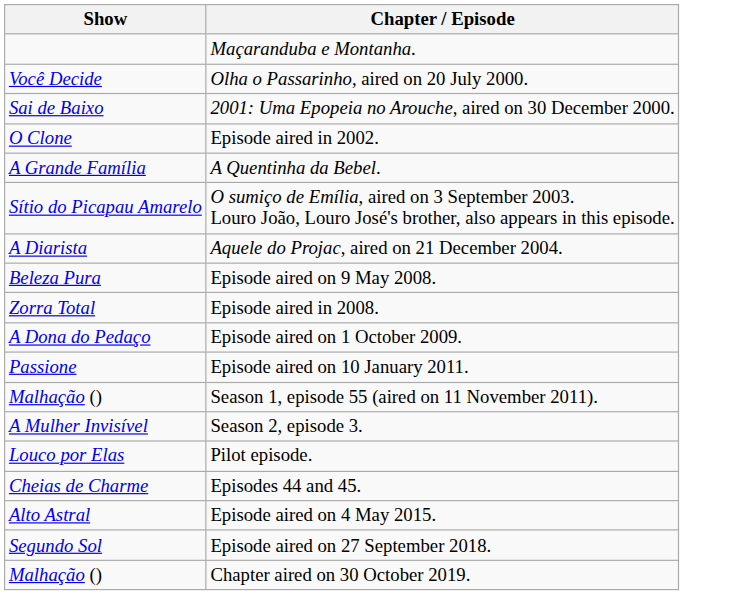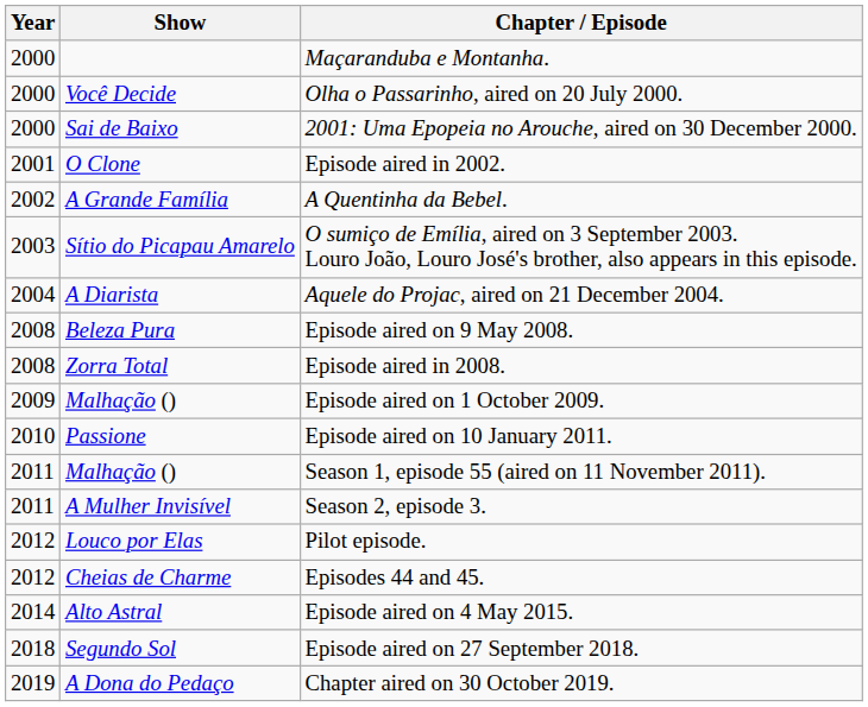 <table class="wikitable">
 <tr>
+<th>Year</th>
 <th>Show</th>
 <th>Chapter / Episode</th>
 </tr>
 <tr>
+<td>2000</td>
 <td><em></em></td>
 <td><em>Maçaranduba e Montanha</em>.</td>
 </tr>
 <tr>
+<td>2000</td>
 <td><em><a href='#'>Você Decide</a></em></td>
 <td><em>Olha o Passarinho</em>, aired on 20 July 2000.</td>
 </tr>
 <tr>
+<td>2000</td>
 <td><em><a href='#'>Sai de Baixo</a></em></td>
 <td><em>2001: Uma Epopeia no Arouche</em>, aired on 30 December 2000.</td>
 </tr>
 <tr>
+<td>2001</td>
 <td><em><a href='#'>O Clone</a></em></td>
 <td>Episode aired in 2002.</td>
 </tr>
 <tr>
+<td>2002</td>
 <td><em><a href='#'>A Grande Família</a></em></td>
 <td><em>A Quentinha da Bebel</em>.</td>
 </tr>
 <tr>
+<td>2003</td>
 <td><a href='#'><em>Sítio do Picapau Amarelo</em></a></td>
 <td><em>O sumiço de Emília</em>, aired on 3 September 2003.<br>Louro João, Louro José's brother, also appears in this episode.</td>
 </tr>
 <tr>
+<td>2004</td>
 <td><em><a href='#'>A Diarista</a></em></td>
 <td><em>Aquele do Projac</em>, aired on 21 December 2004.</td>
 </tr>
 <tr>
+<td>2008</td>
 <td><em><a href='#'>Beleza Pura</a></em></td>
 <td>Episode aired on 9 May 2008.</td>
 </tr>
 <tr>
+<td>2008</td>
 <td><em><a href='#'>Zorra Total</a></em></td>
 <td>Episode aired in 2008.</td>
 </tr>
 <tr>
-<td><em><a href='#'>A Dona do Pedaço</a></em></td>
+<td>2009</td>
+<td><em><a href='#'>Malhação</a></em> (<em></em>)</td>
 <td>Episode aired on 1 October 2009.</td>
 </tr>
 <tr>
+<td>2010</td>
 <td><em><a href='#'>Passione</a></em></td>
 <td>Episode aired on 10 January 2011.</td>
 </tr>
 <tr>
+<td>2011</td>
 <td><em><a href='#'>Malhação</a></em> (<em></em>)</td>
 <td>Season 1, episode 55 (aired on 11 November 2011).</td>
 </tr>
 <tr>
+<td>2011</td>
 <td><em><a href='#'>A Mulher Invisível</a></em></td>
 <td>Season 2, episode 3.</td>
 </tr>
 <tr>
+<td>2012</td>
 <td><em><a href='#'>Louco por Elas</a></em></td>
 <td>Pilot episode.</td>
 </tr>
 <tr>
+<td>2012</td>
 <td><em><a href='#'>Cheias de Charme</a></em></td>
 <td>Episodes 44 and 45.</td>
 </tr>
 <tr>
+<td>2014</td>
 <td><em><a href='#'>Alto Astral</a></em></td>
 <td>Episode aired on 4 May 2015.</td>
 </tr>
 <tr>
+<td>2018</td>
 <td><em><a href='#'>Segundo Sol</a></em></td>
 <td>Episode aired on 27 September 2018.</td>
 </tr>
 <tr>
-<td><em><a href='#'>Malhação</a></em> (<em></em>)</td>
+<td>2019</td>
+<td><em><a href='#'>A Dona do Pedaço</a></em></td>
 <td>Chapter aired on 30 October 2019.</td>
 </tr>
 </table>
